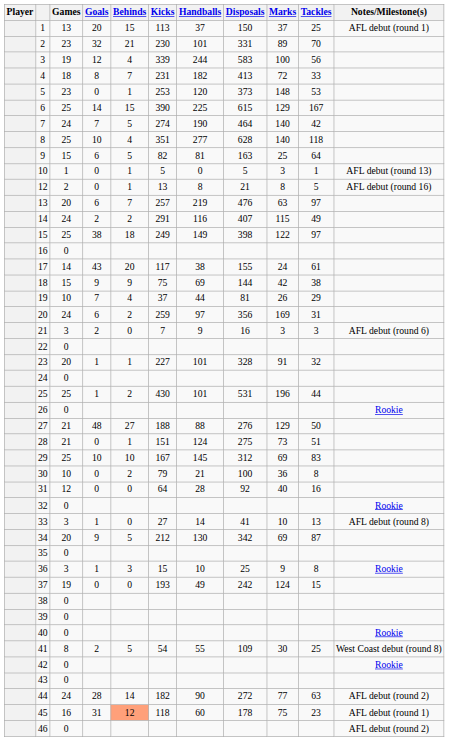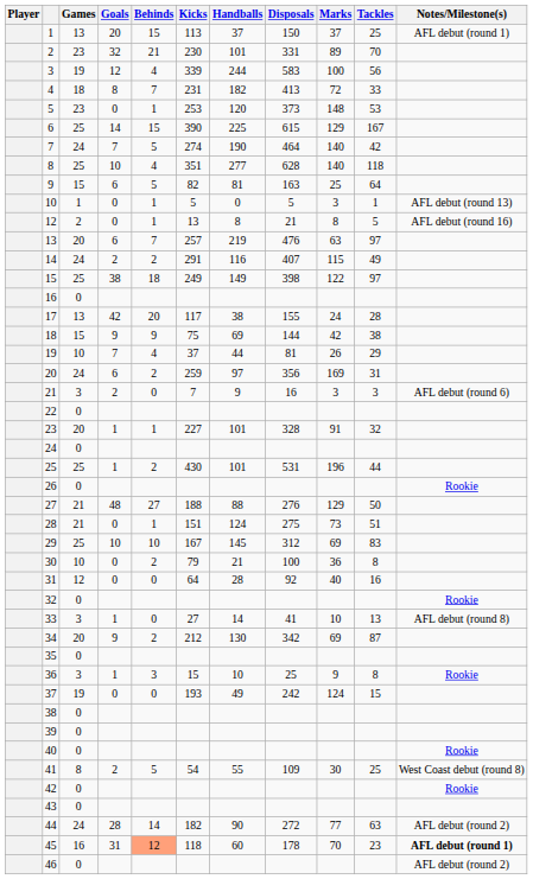 <table class="wikitable plainrowheaders sortable" style="text-align:center; font-size:90%">
 <tr>
 <th scope="col">Player</th>
 <th scope="col"></th>
 <th scope="col" width:3em>Games</th>
 <th scope="col" width:3em><a href='#'>Goals</a></th>
 <th scope="col" width:3em><a href='#'>Behinds</a></th>
 <th scope="col" width:3em><a href='#'>Kicks</a></th>
 <th scope="col" width:3em><a href='#'>Handballs</a></th>
 <th scope="col" width:3em><a href='#'>Disposals</a></th>
 <th scope="col" width:3em><a href='#'>Marks</a></th>
 <th scope="col" width:3em><a href='#'>Tackles</a></th>
 <th scope="col" class="unsortable">Notes/Milestone(s)</th>
 </tr>
 <tr>
 <th scope="row"></th>
 <td>1</td>
 <td>13</td>
 <td>20</td>
 <td>15</td>
 <td>113</td>
 <td>37</td>
 <td>150</td>
 <td>37</td>
 <td>25</td>
 <td>AFL debut (round 1)</td>
 </tr>
 <tr>
 <th scope="row"></th>
 <td>2</td>
 <td>23</td>
 <td>32</td>
 <td>21</td>
 <td>230</td>
 <td>101</td>
 <td>331</td>
 <td>89</td>
 <td>70</td>
 <td></td>
 </tr>
 <tr>
 <th scope="row"></th>
 <td>3</td>
 <td>19</td>
 <td>12</td>
 <td>4</td>
 <td>339</td>
 <td>244</td>
 <td>583</td>
 <td>100</td>
 <td>56</td>
 <td></td>
 </tr>
 <tr>
 <th scope="row"></th>
 <td>4</td>
 <td>18</td>
 <td>8</td>
 <td>7</td>
 <td>231</td>
 <td>182</td>
 <td>413</td>
 <td>72</td>
 <td>33</td>
 <td></td>
 </tr>
 <tr>
 <th scope="row"></th>
 <td>5</td>
 <td>23</td>
 <td>0</td>
 <td>1</td>
 <td>253</td>
 <td>120</td>
 <td>373</td>
 <td>148</td>
 <td>53</td>
 <td></td>
 </tr>
 <tr>
 <th scope="row"></th>
 <td>6</td>
 <td>25</td>
 <td>14</td>
 <td>15</td>
 <td>390</td>
 <td>225</td>
 <td>615</td>
 <td>129</td>
 <td>167</td>
 <td></td>
 </tr>
 <tr>
 <th scope="row"></th>
 <td>7</td>
 <td>24</td>
 <td>7</td>
 <td>5</td>
 <td>274</td>
 <td>190</td>
 <td>464</td>
 <td>140</td>
 <td>42</td>
 <td></td>
 </tr>
 <tr>
 <th scope="row"></th>
 <td>8</td>
 <td>25</td>
 <td>10</td>
 <td>4</td>
 <td>351</td>
 <td>277</td>
 <td>628</td>
 <td>140</td>
 <td>118</td>
 <td></td>
 </tr>
 <tr>
 <th scope="row"></th>
 <td>9</td>
 <td>15</td>
 <td>6</td>
 <td>5</td>
 <td>82</td>
 <td>81</td>
 <td>163</td>
 <td>25</td>
 <td>64</td>
 <td></td>
 </tr>
 <tr>
 <th scope="row"></th>
 <td>10</td>
 <td>1</td>
 <td>0</td>
 <td>1</td>
 <td>5</td>
 <td>0</td>
 <td>5</td>
 <td>3</td>
 <td>1</td>
 <td>AFL debut (round 13)</td>
 </tr>
 <tr>
 <th scope="row"></th>
 <td>12</td>
 <td>2</td>
 <td>0</td>
 <td>1</td>
 <td>13</td>
 <td>8</td>
 <td>21</td>
 <td>8</td>
 <td>5</td>
 <td>AFL debut (round 16)</td>
 </tr>
 <tr>
 <th scope="row"></th>
 <td>13</td>
 <td>20</td>
 <td>6</td>
 <td>7</td>
 <td>257</td>
 <td>219</td>
 <td>476</td>
 <td>63</td>
 <td>97</td>
 <td></td>
 </tr>
 <tr>
 <th scope="row"></th>
 <td>14</td>
 <td>24</td>
 <td>2</td>
 <td>2</td>
 <td>291</td>
 <td>116</td>
 <td>407</td>
 <td>115</td>
 <td>49</td>
 <td></td>
 </tr>
 <tr>
 <th scope="row"></th>
 <td>15</td>
 <td>25</td>
 <td>38</td>
 <td>18</td>
 <td>249</td>
 <td>149</td>
 <td>398</td>
 <td>122</td>
 <td>97</td>
 <td></td>
 </tr>
 <tr>
 <th scope="row"></th>
 <td>16</td>
 <td>0</td>
 <td></td>
 <td></td>
 <td></td>
 <td></td>
 <td></td>
 <td></td>
 <td></td>
 <td></td>
 </tr>
 <tr>
 <th scope="row"></th>
 <td>17</td>
-<td>14</td>
-<td>43</td>
+<td>13</td>
+<td>42</td>
 <td>20</td>
 <td>117</td>
 <td>38</td>
 <td>155</td>
 <td>24</td>
-<td>61</td>
+<td>28</td>
 <td></td>
 </tr>
 <tr>
 <th scope="row"></th>
 <td>18</td>
 <td>15</td>
 <td>9</td>
 <td>9</td>
 <td>75</td>
 <td>69</td>
 <td>144</td>
 <td>42</td>
 <td>38</td>
 <td></td>
 </tr>
 <tr>
 <th scope="row"></th>
 <td>19</td>
 <td>10</td>
 <td>7</td>
 <td>4</td>
 <td>37</td>
 <td>44</td>
 <td>81</td>
 <td>26</td>
 <td>29</td>
 <td></td>
 </tr>
 <tr>
 <th scope="row"></th>
 <td>20</td>
 <td>24</td>
 <td>6</td>
 <td>2</td>
 <td>259</td>
 <td>97</td>
 <td>356</td>
 <td>169</td>
 <td>31</td>
 <td></td>
 </tr>
 <tr>
 <th scope="row"></th>
 <td>21</td>
 <td>3</td>
 <td>2</td>
 <td>0</td>
 <td>7</td>
 <td>9</td>
 <td>16</td>
 <td>3</td>
 <td>3</td>
 <td>AFL debut (round 6)</td>
 </tr>
 <tr>
 <th scope="row"></th>
 <td>22</td>
 <td>0</td>
 <td></td>
 <td></td>
 <td></td>
 <td></td>
 <td></td>
 <td></td>
 <td></td>
 <td></td>
 </tr>
 <tr>
 <th scope="row"></th>
 <td>23</td>
 <td>20</td>
 <td>1</td>
 <td>1</td>
 <td>227</td>
 <td>101</td>
 <td>328</td>
 <td>91</td>
 <td>32</td>
 <td></td>
 </tr>
 <tr>
 <th scope="row"></th>
 <td>24</td>
 <td>0</td>
 <td></td>
 <td></td>
 <td></td>
 <td></td>
 <td></td>
 <td></td>
 <td></td>
 <td></td>
 </tr>
 <tr>
 <th scope="row"></th>
 <td>25</td>
 <td>25</td>
 <td>1</td>
 <td>2</td>
 <td>430</td>
 <td>101</td>
 <td>531</td>
 <td>196</td>
 <td>44</td>
 <td></td>
 </tr>
 <tr>
 <th scope="row"></th>
 <td>26</td>
 <td>0</td>
 <td></td>
 <td></td>
 <td></td>
 <td></td>
 <td></td>
 <td></td>
 <td></td>
 <td><a href='#'>Rookie</a></td>
 </tr>
 <tr>
 <th scope="row"></th>
 <td>27</td>
 <td>21</td>
 <td>48</td>
 <td>27</td>
 <td>188</td>
 <td>88</td>
 <td>276</td>
 <td>129</td>
 <td>50</td>
 <td></td>
 </tr>
 <tr>
 <th scope="row"></th>
 <td>28</td>
 <td>21</td>
 <td>0</td>
 <td>1</td>
 <td>151</td>
 <td>124</td>
 <td>275</td>
 <td>73</td>
 <td>51</td>
 <td></td>
 </tr>
 <tr>
 <th scope="row"></th>
 <td>29</td>
 <td>25</td>
 <td>10</td>
 <td>10</td>
 <td>167</td>
 <td>145</td>
 <td>312</td>
 <td>69</td>
 <td>83</td>
 <td></td>
 </tr>
 <tr>
 <th scope="row"></th>
 <td>30</td>
 <td>10</td>
 <td>0</td>
 <td>2</td>
 <td>79</td>
 <td>21</td>
 <td>100</td>
 <td>36</td>
 <td>8</td>
 <td></td>
 </tr>
 <tr>
 <th scope="row"></th>
 <td>31</td>
 <td>12</td>
 <td>0</td>
 <td>0</td>
 <td>64</td>
 <td>28</td>
 <td>92</td>
 <td>40</td>
 <td>16</td>
 <td></td>
 </tr>
 <tr>
 <th scope="row"></th>
 <td>32</td>
 <td>0</td>
 <td></td>
 <td></td>
 <td></td>
 <td></td>
 <td></td>
 <td></td>
 <td></td>
 <td><a href='#'>Rookie</a></td>
 </tr>
 <tr>
 <th scope="row"></th>
 <td>33</td>
 <td>3</td>
 <td>1</td>
 <td>0</td>
 <td>27</td>
 <td>14</td>
 <td>41</td>
 <td>10</td>
 <td>13</td>
 <td>AFL debut (round 8)</td>
 </tr>
 <tr>
 <th scope="row"></th>
 <td>34</td>
 <td>20</td>
 <td>9</td>
-<td>5</td>
+<td>2</td>
 <td>212</td>
 <td>130</td>
 <td>342</td>
 <td>69</td>
 <td>87</td>
 <td></td>
 </tr>
 <tr>
 <th scope="row"></th>
 <td>35</td>
 <td>0</td>
 <td></td>
 <td></td>
 <td></td>
 <td></td>
 <td></td>
 <td></td>
 <td></td>
 <td></td>
 </tr>
 <tr>
 <th scope="row"></th>
 <td>36</td>
 <td>3</td>
 <td>1</td>
 <td>3</td>
 <td>15</td>
 <td>10</td>
 <td>25</td>
 <td>9</td>
 <td>8</td>
 <td><a href='#'>Rookie</a></td>
 </tr>
 <tr>
 <th scope="row"></th>
 <td>37</td>
 <td>19</td>
 <td>0</td>
 <td>0</td>
 <td>193</td>
 <td>49</td>
 <td>242</td>
 <td>124</td>
 <td>15</td>
 <td></td>
 </tr>
 <tr>
 <th scope="row"></th>
 <td>38</td>
 <td>0</td>
 <td></td>
 <td></td>
 <td></td>
 <td></td>
 <td></td>
 <td></td>
 <td></td>
 <td></td>
 </tr>
 <tr>
 <th scope="row"></th>
 <td>39</td>
 <td>0</td>
 <td></td>
 <td></td>
 <td></td>
 <td></td>
 <td></td>
 <td></td>
 <td></td>
 <td></td>
 </tr>
 <tr>
 <th scope="row"></th>
 <td>40</td>
 <td>0</td>
 <td></td>
 <td></td>
 <td></td>
 <td></td>
 <td></td>
 <td></td>
 <td></td>
 <td><a href='#'>Rookie</a></td>
 </tr>
 <tr>
 <th scope="row"></th>
 <td>41</td>
 <td>8</td>
 <td>2</td>
 <td>5</td>
 <td>54</td>
 <td>55</td>
 <td>109</td>
 <td>30</td>
 <td>25</td>
 <td>West Coast debut (round 8)</td>
 </tr>
 <tr>
 <th scope="row"></th>
 <td>42</td>
 <td>0</td>
 <td></td>
 <td></td>
 <td></td>
 <td></td>
 <td></td>
 <td></td>
 <td></td>
 <td><a href='#'>Rookie</a></td>
 </tr>
 <tr>
 <th scope="row"></th>
 <td>43</td>
 <td>0</td>
 <td></td>
 <td></td>
 <td></td>
 <td></td>
 <td></td>
 <td></td>
 <td></td>
 <td></td>
 </tr>
 <tr>
 <th scope="row"></th>
 <td>44</td>
 <td>24</td>
 <td>28</td>
 <td>14</td>
 <td>182</td>
 <td>90</td>
 <td>272</td>
 <td>77</td>
 <td>63</td>
 <td>AFL debut (round 2)</td>
 </tr>
 <tr>
 <th scope="row"></th>
 <td>45</td>
 <td>16</td>
 <td>31</td>
 <td style="background: lightsalmon;">12</td>
 <td>118</td>
 <td>60</td>
 <td>178</td>
-<td>75</td>
+<td>70</td>
 <td>23</td>
-<td>AFL debut (round 1)</td>
+<td><strong>AFL debut (round 1)</strong></td>
 </tr>
 <tr>
 <th scope="row"></th>
 <td>46</td>
 <td>0</td>
 <td></td>
 <td></td>
 <td></td>
 <td></td>
 <td></td>
 <td></td>
 <td></td>
 <td>AFL debut (round 2)</td>
 </tr>
 </table>
